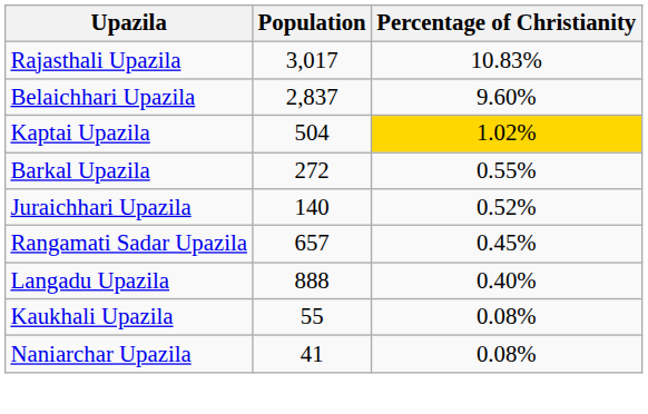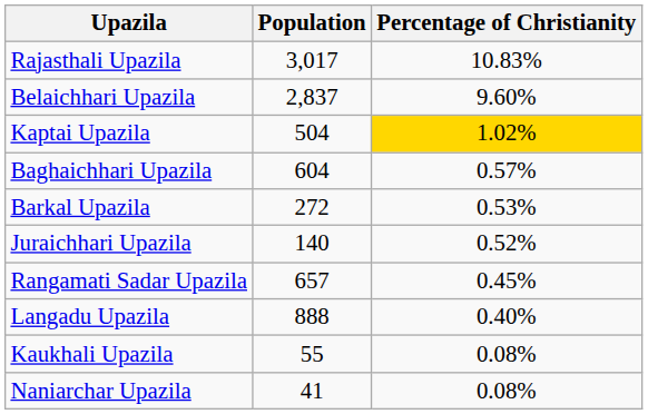 <table class="wikitable sortable static-row-numbers static-row-header-text defaultleft col2right hover-highlight">
 <tr>
 <th>Upazila</th>
 <th>Population</th>
 <th>Percentage of Christianity</th>
 </tr>
 <tr>
 <td><a href='#'>Rajasthali Upazila</a></td>
 <td align=center>3,017</td>
 <td align=center>10.83%</td>
 </tr>
 <tr>
 <td><a href='#'>Belaichhari Upazila</a></td>
 <td align=center>2,837</td>
 <td align=center>9.60%</td>
 </tr>
 <tr>
 <td><a href='#'>Kaptai Upazila</a></td>
 <td align=center>504</td>
 <td align=center style="background: gold;">1.02%</td>
 </tr>
 <tr>
+<td><a href='#'>Baghaichhari Upazila</a></td>
+<td align=center>604</td>
+<td align=center>0.57%</td>
+</tr>
+<tr>
 <td><a href='#'>Barkal Upazila</a></td>
 <td align=center>272</td>
-<td align=center>0.55%</td>
+<td align=center>0.53%</td>
 </tr>
 <tr>
 <td><a href='#'>Juraichhari Upazila</a></td>
 <td align=center>140</td>
 <td align=center>0.52%</td>
 </tr>
 <tr>
 <td><a href='#'>Rangamati Sadar Upazila</a></td>
 <td align=center>657</td>
 <td align=center>0.45%</td>
 </tr>
 <tr>
 <td><a href='#'>Langadu Upazila</a></td>
 <td align=center>888</td>
 <td align=center>0.40%</td>
 </tr>
 <tr>
 <td><a href='#'>Kaukhali Upazila</a></td>
 <td align=center>55</td>
 <td align=center>0.08%</td>
 </tr>
 <tr>
 <td><a href='#'>Naniarchar Upazila</a></td>
 <td align=center>41</td>
 <td align=center>0.08%</td>
 </tr>
 </table>
